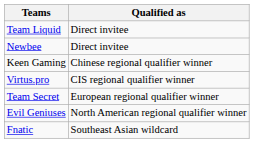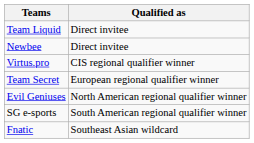 <table class="wikitable">
 <tr>
 <th>Teams</th>
 <th>Qualified as</th>
 </tr>
 <tr>
 <td><a href='#'>Team Liquid</a></td>
 <td>Direct invitee</td>
 </tr>
 <tr>
 <td><a href='#'>Newbee</a></td>
 <td>Direct invitee</td>
 </tr>
 <tr>
-<td>Keen Gaming</td>
-<td>Chinese regional qualifier winner</td>
-</tr>
-<tr>
 <td><a href='#'>Virtus.pro</a></td>
 <td>CIS regional qualifier winner</td>
 </tr>
 <tr>
 <td><a href='#'>Team Secret</a></td>
 <td>European regional qualifier winner</td>
 </tr>
 <tr>
 <td><a href='#'>Evil Geniuses</a></td>
 <td>North American regional qualifier winner</td>
 </tr>
 <tr>
+<td>SG e-sports</td>
+<td>South American regional qualifier winner</td>
+</tr>
+<tr>
 <td><a href='#'>Fnatic</a></td>
 <td>Southeast Asian wildcard</td>
 </tr>
 </table>
